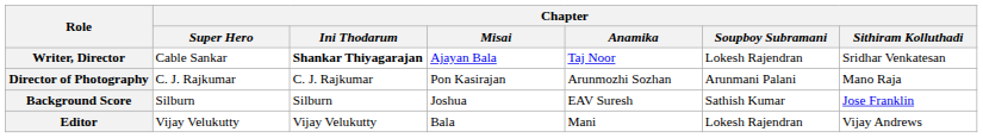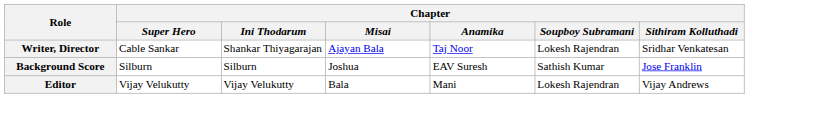 <table class="wikitable" style="background:#ffffff;">
 <tr>
 <th rowspan="2" colspan="1" width="15%">Role</th>
 <th colspan="6">Chapter</th>
 </tr>
 <tr>
 <th align="center" width="14%"><em>Super Hero</em></th>
 <th align="center" width="14%"><em>Ini Thodarum</em></th>
 <th align="center" width="14%"><em>Misai</em></th>
 <th align="center" width="14%"><em>Anamika</em></th>
 <th align="center" width="14%"><em>Soupboy Subramani</em></th>
 <th align="center" width="14%"><em>Sithiram Kolluthadi</em></th>
 </tr>
 <tr>
 <th>Writer, Director</th>
 <td>Cable Sankar</td>
-<td><strong>Shankar Thiyagarajan</strong></td>
+<td>Shankar Thiyagarajan</td>
 <td><a href='#'>Ajayan Bala</a></td>
 <td><a href='#'>Taj Noor</a></td>
 <td>Lokesh Rajendran</td>
 <td>Sridhar Venkatesan</td>
-</tr>
-<tr>
-<th>Director of Photography</th>
-<td>C. J. Rajkumar</td>
-<td>C. J. Rajkumar</td>
-<td>Pon Kasirajan</td>
-<td>Arunmozhi Sozhan</td>
-<td>Arunmani Palani</td>
-<td>Mano Raja</td>
 </tr>
 <tr>
 <th>Background Score</th>
 <td>Silburn</td>
 <td>Silburn</td>
 <td>Joshua</td>
 <td>EAV Suresh</td>
 <td>Sathish Kumar</td>
 <td><a href='#'>Jose Franklin</a></td>
 </tr>
 <tr>
 <th>Editor</th>
 <td>Vijay Velukutty</td>
 <td>Vijay Velukutty</td>
 <td>Bala</td>
 <td>Mani</td>
 <td>Lokesh Rajendran</td>
 <td>Vijay Andrews</td>
 </tr>
 </table>
